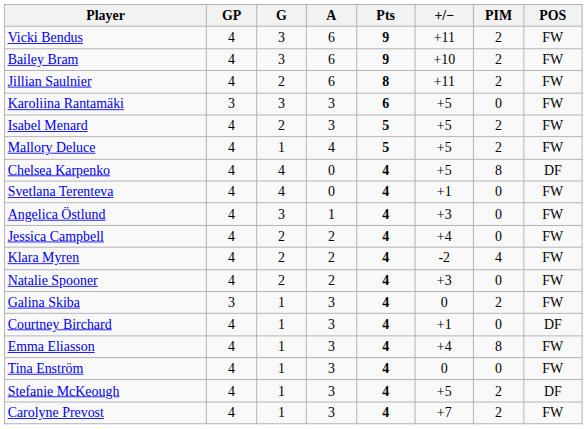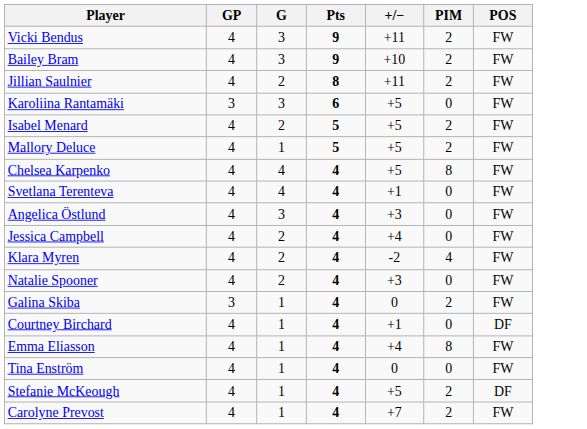 <table class="wikitable sortable" style="text-align:center;">
 <tr>
 <th style="width:225px;">Player</th>
 <th style="width:50px;">GP</th>
 <th style="width:50px;">G</th>
-<th style="width:50px;">A</th>
 <th style="width:60px;">Pts</th>
 <th style="width:60px;">+/−</th>
 <th style="width:50px;">PIM</th>
 <th style="width:60px;">POS</th>
 </tr>
 <tr>
 <td style="text-align:left;"> <a href='#'>Vicki Bendus</a></td>
 <td>4</td>
 <td>3</td>
-<td>6</td>
 <td><strong>9</strong></td>
 <td>+11</td>
 <td>2</td>
 <td>FW</td>
 </tr>
 <tr>
 <td style="text-align:left;"> <a href='#'>Bailey Bram</a></td>
 <td>4</td>
 <td>3</td>
-<td>6</td>
 <td><strong>9</strong></td>
 <td>+10</td>
 <td>2</td>
 <td>FW</td>
 </tr>
 <tr>
 <td style="text-align:left;"> <a href='#'>Jillian Saulnier</a></td>
 <td>4</td>
 <td>2</td>
-<td>6</td>
 <td><strong>8</strong></td>
 <td>+11</td>
 <td>2</td>
 <td>FW</td>
 </tr>
 <tr>
 <td style="text-align:left;"> <a href='#'>Karoliina Rantamäki</a></td>
-<td>3</td>
 <td>3</td>
 <td>3</td>
 <td><strong>6</strong></td>
 <td>+5</td>
 <td>0</td>
 <td>FW</td>
 </tr>
 <tr>
 <td style="text-align:left;"> <a href='#'>Isabel Menard</a></td>
 <td>4</td>
 <td>2</td>
-<td>3</td>
 <td><strong>5</strong></td>
 <td>+5</td>
 <td>2</td>
 <td>FW</td>
 </tr>
 <tr>
 <td style="text-align:left;"> <a href='#'>Mallory Deluce</a></td>
 <td>4</td>
 <td>1</td>
-<td>4</td>
 <td><strong>5</strong></td>
 <td>+5</td>
 <td>2</td>
 <td>FW</td>
 </tr>
 <tr>
 <td style="text-align:left;"> <a href='#'>Chelsea Karpenko</a></td>
 <td>4</td>
 <td>4</td>
-<td>0</td>
 <td><strong>4</strong></td>
 <td>+5</td>
 <td>8</td>
-<td>DF</td>
+<td>FW</td>
 </tr>
 <tr>
 <td style="text-align:left;"> <a href='#'>Svetlana Terenteva</a></td>
 <td>4</td>
 <td>4</td>
-<td>0</td>
 <td><strong>4</strong></td>
 <td>+1</td>
 <td>0</td>
 <td>FW</td>
 </tr>
 <tr>
 <td style="text-align:left;"> <a href='#'>Angelica Östlund</a></td>
 <td>4</td>
 <td>3</td>
-<td>1</td>
 <td><strong>4</strong></td>
 <td>+3</td>
 <td>0</td>
 <td>FW</td>
 </tr>
 <tr>
 <td style="text-align:left;"> <a href='#'>Jessica Campbell</a></td>
 <td>4</td>
-<td>2</td>
 <td>2</td>
 <td><strong>4</strong></td>
 <td>+4</td>
 <td>0</td>
 <td>FW</td>
 </tr>
 <tr>
 <td style="text-align:left;"> <a href='#'>Klara Myren</a></td>
 <td>4</td>
 <td>2</td>
-<td>2</td>
 <td><strong>4</strong></td>
 <td>-2</td>
 <td>4</td>
 <td>FW</td>
 </tr>
 <tr>
 <td style="text-align:left;"> <a href='#'>Natalie Spooner</a></td>
 <td>4</td>
-<td>2</td>
 <td>2</td>
 <td><strong>4</strong></td>
 <td>+3</td>
 <td>0</td>
 <td>FW</td>
 </tr>
 <tr>
 <td style="text-align:left;"> <a href='#'>Galina Skiba</a></td>
 <td>3</td>
 <td>1</td>
-<td>3</td>
 <td><strong>4</strong></td>
 <td>0</td>
 <td>2</td>
 <td>FW</td>
 </tr>
 <tr>
 <td style="text-align:left;"> <a href='#'>Courtney Birchard</a></td>
 <td>4</td>
 <td>1</td>
-<td>3</td>
 <td><strong>4</strong></td>
 <td>+1</td>
 <td>0</td>
 <td>DF</td>
 </tr>
 <tr>
 <td style="text-align:left;"> <a href='#'>Emma Eliasson</a></td>
 <td>4</td>
 <td>1</td>
-<td>3</td>
 <td><strong>4</strong></td>
 <td>+4</td>
 <td>8</td>
 <td>FW</td>
 </tr>
 <tr>
 <td style="text-align:left;"> <a href='#'>Tina Enström</a></td>
 <td>4</td>
 <td>1</td>
-<td>3</td>
 <td><strong>4</strong></td>
 <td>0</td>
 <td>0</td>
 <td>FW</td>
 </tr>
 <tr>
 <td style="text-align:left;"> <a href='#'>Stefanie McKeough</a></td>
 <td>4</td>
 <td>1</td>
-<td>3</td>
 <td><strong>4</strong></td>
 <td>+5</td>
 <td>2</td>
 <td>DF</td>
 </tr>
 <tr>
 <td style="text-align:left;"> <a href='#'>Carolyne Prevost</a></td>
 <td>4</td>
 <td>1</td>
-<td>3</td>
 <td><strong>4</strong></td>
 <td>+7</td>
 <td>2</td>
 <td>FW</td>
 </tr>
 </table>
